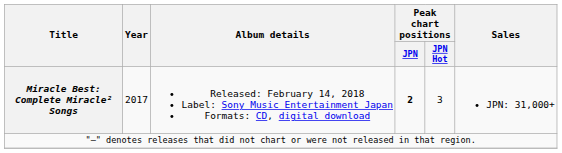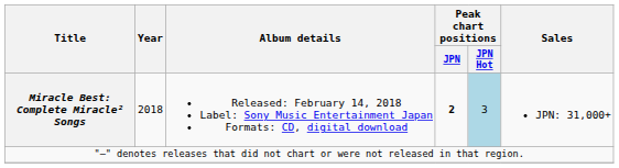 <table class="wikitable plainrowheaders" style="text-align:center;">
 <tr>
 <th scope="col" rowspan="2" style="width:12em;">Title</th>
 <th scope="col" rowspan="2">Year</th>
 <th scope="col" rowspan="2">Album details</th>
 <th scope="col" colspan="2">Peak chart positions</th>
 <th scope="col" rowspan="2">Sales</th>
 </tr>
 <tr>
 <th scope="col" style="width:3em;font-size:90%;"><a href='#'>JPN</a><br></th>
 <th scope="col" style="width:3em;font-size:90%;"><a href='#'>JPN<br>Hot</a><br></th>
 </tr>
 <tr>
 <th scope="row"><em>Miracle Best: Complete Miracle² Songs</em></th>
-<td>2017</td>
+<td>2018</td>
 <td><br><ul><li>Released: February 14, 2018</li><li>Label: <a href='#'>Sony Music Entertainment Japan</a></li><li>Formats: <a href='#'>CD</a>, <a href='#'>digital download</a></li></ul></td>
 <td><strong>2</strong></td>
-<td>3</td>
+<td style="background: lightblue;">3</td>
 <td><br><ul><li>JPN: 31,000+</li></ul></td>
 </tr>
 <tr>
 <td colspan="6" style="font-size:90%;">"—" denotes releases that did not chart or were not released in that region.</td>
 </tr>
 <tr>
 </tr>
 </table>
